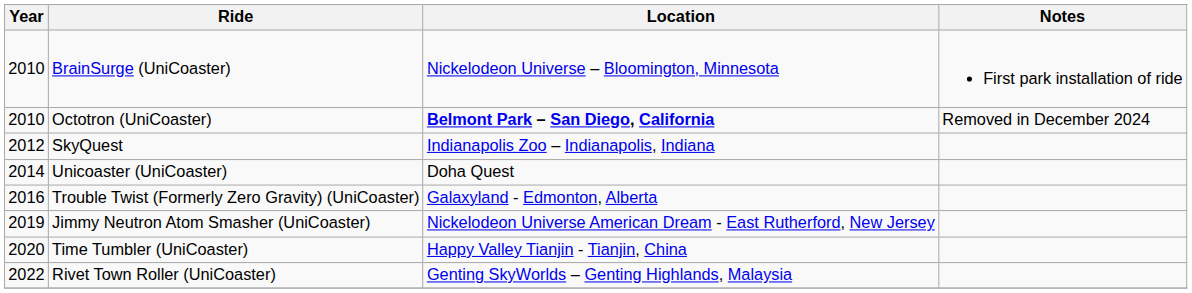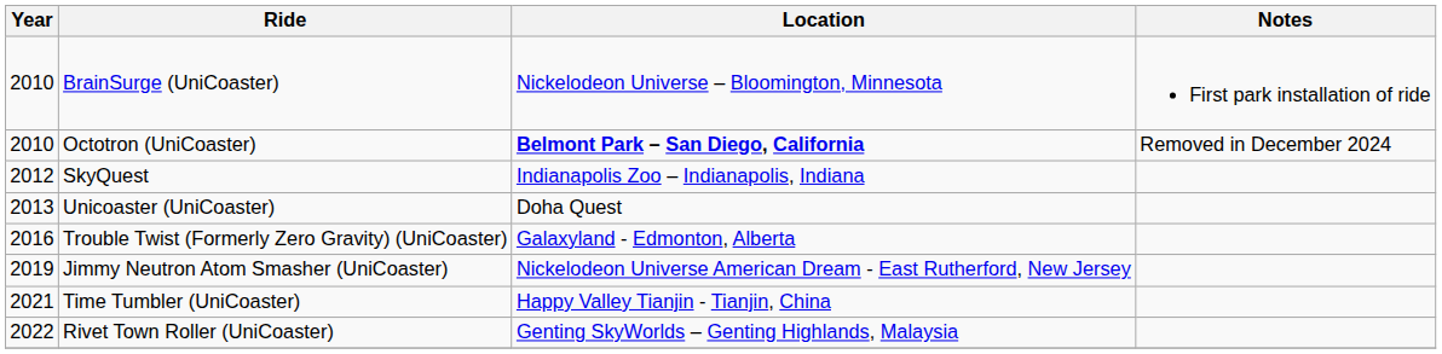 <table class="wikitable">
 <tr>
 <th>Year</th>
 <th>Ride</th>
 <th>Location</th>
 <th>Notes</th>
 </tr>
 <tr>
 <td>2010</td>
 <td><a href='#'>BrainSurge</a> (UniCoaster)</td>
 <td><a href='#'>Nickelodeon Universe</a> – <a href='#'>Bloomington, Minnesota</a></td>
 <td><br><ul><li>First park installation of ride</li></ul></td>
 </tr>
 <tr>
 <td>2010</td>
 <td>Octotron (UniCoaster)</td>
 <td><strong><a href='#'>Belmont Park</a> – <a href='#'>San Diego</a>, <a href='#'>California</a></strong></td>
 <td>Removed in December 2024</td>
 </tr>
 <tr>
 <td>2012</td>
 <td>SkyQuest</td>
 <td><a href='#'>Indianapolis Zoo</a> – <a href='#'>Indianapolis</a>, <a href='#'>Indiana</a></td>
 <td></td>
 </tr>
 <tr>
-<td>2014</td>
+<td>2013</td>
 <td>Unicoaster (UniCoaster)</td>
 <td>Doha Quest</td>
 <td></td>
 </tr>
 <tr>
 <td>2016</td>
 <td>Trouble Twist (Formerly Zero Gravity) (UniCoaster)</td>
 <td><a href='#'>Galaxyland</a> - <a href='#'>Edmonton</a>, <a href='#'>Alberta</a></td>
 <td></td>
 </tr>
 <tr>
 <td>2019</td>
 <td>Jimmy Neutron Atom Smasher (UniCoaster)</td>
 <td><a href='#'>Nickelodeon Universe American Dream</a> - <a href='#'>East Rutherford</a>, <a href='#'>New Jersey</a></td>
 <td></td>
 </tr>
 <tr>
-<td>2020</td>
+<td>2021</td>
 <td>Time Tumbler (UniCoaster)</td>
 <td><a href='#'>Happy Valley Tianjin</a> -  <a href='#'>Tianjin</a>, <a href='#'>China</a></td>
 <td></td>
 </tr>
 <tr>
 <td>2022</td>
 <td>Rivet Town Roller (UniCoaster)</td>
 <td><a href='#'>Genting SkyWorlds</a> – <a href='#'>Genting Highlands</a>, <a href='#'>Malaysia</a></td>
 <td></td>
 </tr>
 <tr>
 </tr>
 </table>
